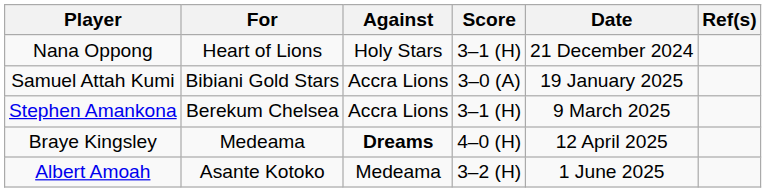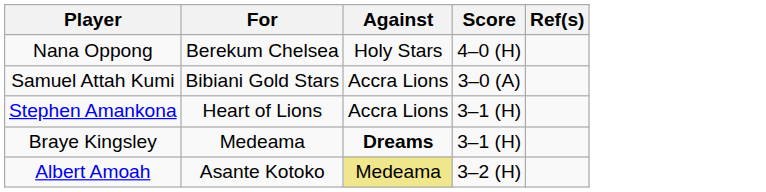 <table class="wikitable" style="text-align:center;">
 <tr>
 <th>Player</th>
 <th>For</th>
 <th>Against</th>
 <th>Score</th>
-<th>Date</th>
 <th>Ref(s)</th>
 </tr>
 <tr>
 <td> Nana Oppong</td>
-<td>Heart of Lions</td>
+<td>Berekum Chelsea</td>
 <td>Holy Stars</td>
-<td>3–1 (H)</td>
-<td>21 December 2024</td>
+<td>4–0 (H)</td>
 <td></td>
 </tr>
 <tr>
 <td> Samuel Attah Kumi</td>
 <td>Bibiani Gold Stars</td>
 <td>Accra Lions</td>
 <td>3–0 (A)</td>
-<td>19 January 2025</td>
 <td></td>
 </tr>
 <tr>
 <td> <a href='#'>Stephen Amankona</a></td>
-<td>Berekum Chelsea</td>
+<td>Heart of Lions</td>
 <td>Accra Lions</td>
 <td>3–1 (H)</td>
-<td>9 March 2025</td>
 <td></td>
 </tr>
 <tr>
 <td> Braye Kingsley</td>
 <td>Medeama</td>
 <td><strong>Dreams</strong></td>
-<td>4–0 (H)</td>
-<td>12 April 2025</td>
+<td>3–1 (H)</td>
 <td></td>
 </tr>
 <tr>
 <td> <a href='#'>Albert Amoah</a></td>
 <td>Asante Kotoko</td>
-<td>Medeama</td>
+<td style="background: khaki;">Medeama</td>
 <td>3–2 (H)</td>
-<td>1 June 2025</td>
 <td></td>
 </tr>
 </table>
